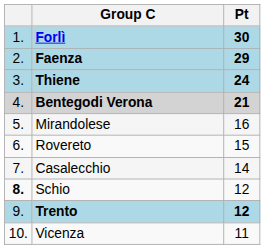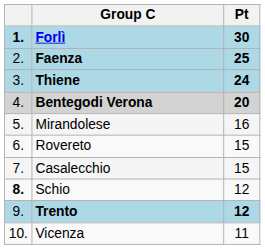 <table class="wikitable" style="text-align:center">
 <tr>
 <th width=25></th>
 <th width=215>Group C</th>
 <th width=35>Pt</th>
 </tr>
 <tr style="background:lightblue;">
-<td>1.</td>
+<td><strong>1.</strong></td>
 <td align=left><strong><a href='#'>Forlì</a></strong></td>
 <td><strong>30</strong></td>
 </tr>
 <tr style="background:lightblue;">
 <td>2.</td>
 <td align=left><strong>Faenza</strong></td>
-<td><strong>29</strong></td>
+<td><strong>25</strong></td>
 </tr>
 <tr style="background:lightblue;">
 <td>3.</td>
 <td align=left><strong>Thiene</strong></td>
 <td><strong>24</strong></td>
 </tr>
 <tr style="background:lightgray;">
 <td>4.</td>
 <td align=left><strong>Bentegodi Verona</strong></td>
-<td><strong>21</strong></td>
+<td><strong>20</strong></td>
 </tr>
 <tr style="background:#f5f5f5;">
 <td>5.</td>
 <td align=left>Mirandolese</td>
 <td>16</td>
 </tr>
 <tr>
 <td>6.</td>
 <td align=left>Rovereto</td>
 <td>15</td>
 </tr>
 <tr style="background:#f5f5f5;">
 <td>7.</td>
 <td align=left>Casalecchio</td>
-<td>14</td>
+<td>15</td>
 </tr>
 <tr>
 <td><strong>8.</strong></td>
 <td align=left>Schio</td>
 <td>12</td>
 </tr>
 <tr style="background:lightblue;">
 <td>9.</td>
 <td align=left><strong>Trento</strong></td>
 <td><strong>12</strong></td>
 </tr>
 <tr>
 <td>10.</td>
 <td align=left>Vicenza</td>
 <td>11</td>
 </tr>
 </table>
